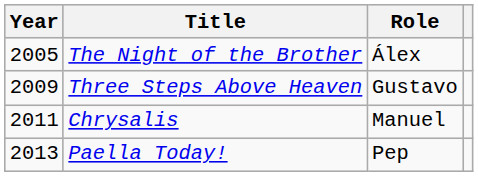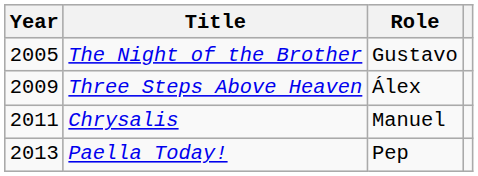 <table class="wikitable sortable">
 <tr>
 <th>Year</th>
 <th>Title</th>
 <th>Role</th>
 <th class="unsortable"></th>
 </tr>
 <tr>
 <td>2005</td>
 <td><em><a href='#'>The Night of the Brother</a></em></td>
-<td>Álex</td>
+<td>Gustavo</td>
 <td></td>
 </tr>
 <tr>
 <td>2009</td>
 <td><em><a href='#'>Three Steps Above Heaven</a></em></td>
-<td>Gustavo</td>
+<td>Álex</td>
 <td></td>
 </tr>
 <tr>
 <td>2011</td>
 <td><em><a href='#'>Chrysalis</a></em></td>
 <td>Manuel</td>
 <td></td>
 </tr>
 <tr>
 <td>2013</td>
 <td><em><a href='#'>Paella Today!</a></em></td>
 <td>Pep</td>
 <td></td>
 </tr>
 </table>
